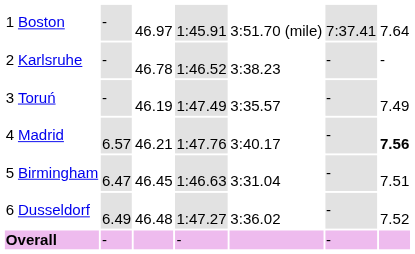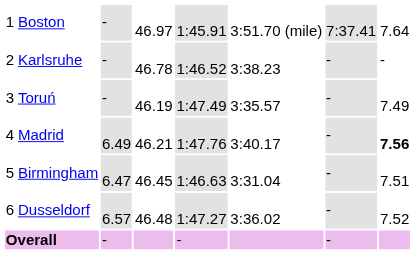 <table>
 <tr>
 <td>1</td>
 <td align=left><a href='#'>Boston</a></td>
 <td bgcolor=#e2e2e2> -</td>
 <td> <br>46.97</td>
 <td bgcolor=#e2e2e2> <br>1:45.91</td>
 <td> <br>3:51.70 (mile)</td>
 <td bgcolor=#e2e2e2> <br>7:37.41</td>
 <td> <br>7.64</td>
 </tr>
 <tr>
 <td>2</td>
 <td align=left><a href='#'>Karlsruhe</a></td>
 <td bgcolor=#e2e2e2> -</td>
 <td> <br>46.78</td>
 <td bgcolor=#e2e2e2> <br>1:46.52</td>
 <td> <br>3:38.23</td>
 <td bgcolor=#e2e2e2> -</td>
 <td> -</td>
 </tr>
 <tr>
 <td>3</td>
 <td align=left><a href='#'>Toruń</a></td>
 <td bgcolor=#e2e2e2> -</td>
 <td> <br>46.19</td>
 <td bgcolor=#e2e2e2> <br>1:47.49</td>
 <td> <br>3:35.57</td>
 <td bgcolor=#e2e2e2> -</td>
 <td> <br>7.49</td>
 </tr>
 <tr>
 <td>4</td>
 <td align=left><a href='#'>Madrid</a></td>
-<td bgcolor=#e2e2e2> <br>6.57</td>
+<td bgcolor=#e2e2e2> <br>6.49</td>
 <td> <br>46.21</td>
 <td bgcolor=#e2e2e2> <br>1:47.76</td>
 <td> <br>3:40.17</td>
 <td bgcolor=#e2e2e2> -</td>
 <td><strong> <br>7.56</strong></td>
 </tr>
 <tr>
 <td>5</td>
 <td align=left><a href='#'>Birmingham</a></td>
 <td bgcolor=#e2e2e2> <br>6.47</td>
 <td> <br>46.45</td>
 <td bgcolor=#e2e2e2> <br>1:46.63</td>
 <td> <br>3:31.04</td>
 <td bgcolor=#e2e2e2> -</td>
 <td> <br>7.51</td>
 </tr>
 <tr>
 <td>6</td>
 <td align=left><a href='#'>Dusseldorf</a></td>
-<td bgcolor=#e2e2e2> <br>6.49</td>
+<td bgcolor=#e2e2e2> <br>6.57</td>
 <td> <br>46.48</td>
 <td bgcolor=#e2e2e2> <br>1:47.27</td>
 <td> <br>3:36.02</td>
 <td bgcolor=#e2e2e2> -</td>
 <td> <br>7.52</td>
 </tr>
 <tr bgcolor=#eebbee>
 <td colspan="2"><strong>Overall</strong></td>
 <td> -</td>
 <td> </td>
 <td> -</td>
 <td> </td>
 <td> -</td>
 <td> </td>
 </tr>
 </table>
